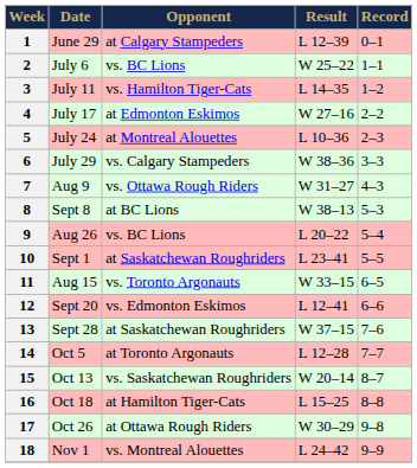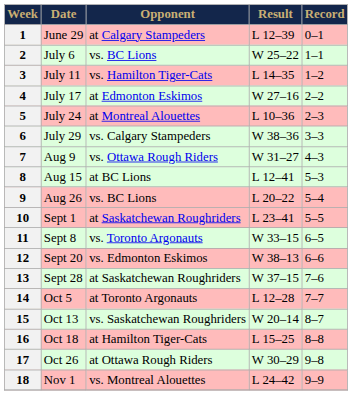 <table class="wikitable sortable sortable">
 <tr>
 <th style="background:#13264B;color:#C9AF74;">Week</th>
 <th style="background:#13264B;color:#C9AF74;">Date</th>
 <th style="background:#13264B;color:#C9AF74;">Opponent</th>
 <th style="background:#13264B;color:#C9AF74;">Result</th>
 <th style="background:#13264B;color:#C9AF74;">Record</th>
 </tr>
 <tr style="background:#ffbbbb">
 <th>1</th>
 <td>June 29</td>
 <td>at <a href='#'>Calgary Stampeders</a></td>
 <td>L 12–39</td>
 <td>0–1</td>
 </tr>
 <tr style="background:#ddffdd">
 <th>2</th>
 <td>July 6</td>
 <td>vs. <a href='#'>BC Lions</a></td>
 <td>W 25–22</td>
 <td>1–1</td>
 </tr>
 <tr style="background:#ffbbbb">
 <th>3</th>
 <td>July 11</td>
 <td>vs. <a href='#'>Hamilton Tiger-Cats</a></td>
 <td>L 14–35</td>
 <td>1–2</td>
 </tr>
 <tr style="background:#ddffdd">
 <th>4</th>
 <td>July 17</td>
 <td>at <a href='#'>Edmonton Eskimos</a></td>
 <td>W 27–16</td>
 <td>2–2</td>
 </tr>
 <tr style="background:#ffbbbb">
 <th>5</th>
 <td>July 24</td>
 <td>at <a href='#'>Montreal Alouettes</a></td>
 <td>L 10–36</td>
 <td>2–3</td>
 </tr>
 <tr style="background:#ddffdd">
 <th>6</th>
 <td>July 29</td>
 <td>vs. Calgary Stampeders</td>
 <td>W 38–36</td>
 <td>3–3</td>
 </tr>
 <tr style="background:#ddffdd">
 <th>7</th>
 <td>Aug 9</td>
 <td>vs. <a href='#'>Ottawa Rough Riders</a></td>
 <td>W 31–27</td>
 <td>4–3</td>
 </tr>
 <tr style="background:#ddffdd">
 <th>8</th>
-<td>Sept 8</td>
+<td>Aug 15</td>
 <td>at BC Lions</td>
-<td>W 38–13</td>
+<td>L 12–41</td>
 <td>5–3</td>
 </tr>
 <tr style="background:#ffbbbb">
 <th>9</th>
 <td>Aug 26</td>
 <td>vs. BC Lions</td>
 <td>L 20–22</td>
 <td>5–4</td>
 </tr>
 <tr style="background:#ffbbbb">
 <th>10</th>
 <td>Sept 1</td>
 <td>at <a href='#'>Saskatchewan Roughriders</a></td>
 <td>L 23–41</td>
 <td>5–5</td>
 </tr>
 <tr style="background:#ddffdd">
 <th>11</th>
-<td>Aug 15</td>
+<td>Sept 8</td>
 <td>vs. <a href='#'>Toronto Argonauts</a></td>
 <td>W 33–15</td>
 <td>6–5</td>
 </tr>
 <tr style="background:#ffbbbb">
 <th>12</th>
 <td>Sept 20</td>
 <td>vs. Edmonton Eskimos</td>
-<td>L 12–41</td>
+<td>W 38–13</td>
 <td>6–6</td>
 </tr>
 <tr style="background:#ddffdd">
 <th>13</th>
 <td>Sept 28</td>
 <td>at Saskatchewan Roughriders</td>
 <td>W 37–15</td>
 <td>7–6</td>
 </tr>
 <tr style="background:#ffbbbb">
 <th>14</th>
 <td>Oct 5</td>
 <td>at Toronto Argonauts</td>
 <td>L 12–28</td>
 <td>7–7</td>
 </tr>
 <tr style="background:#ddffdd">
 <th>15</th>
 <td>Oct 13</td>
 <td>vs. Saskatchewan Roughriders</td>
 <td>W 20–14</td>
 <td>8–7</td>
 </tr>
 <tr style="background:#ffbbbb">
 <th>16</th>
 <td>Oct 18</td>
 <td>at Hamilton Tiger-Cats</td>
 <td>L 15–25</td>
 <td>8–8</td>
 </tr>
 <tr style="background:#ddffdd">
 <th>17</th>
 <td>Oct 26</td>
 <td>at Ottawa Rough Riders</td>
 <td>W 30–29</td>
 <td>9–8</td>
 </tr>
 <tr style="background:#ffbbbb">
 <th>18</th>
 <td>Nov 1</td>
 <td>vs. Montreal Alouettes</td>
 <td>L 24–42</td>
 <td>9–9</td>
 </tr>
 <tr>
 </tr>
 </table>
